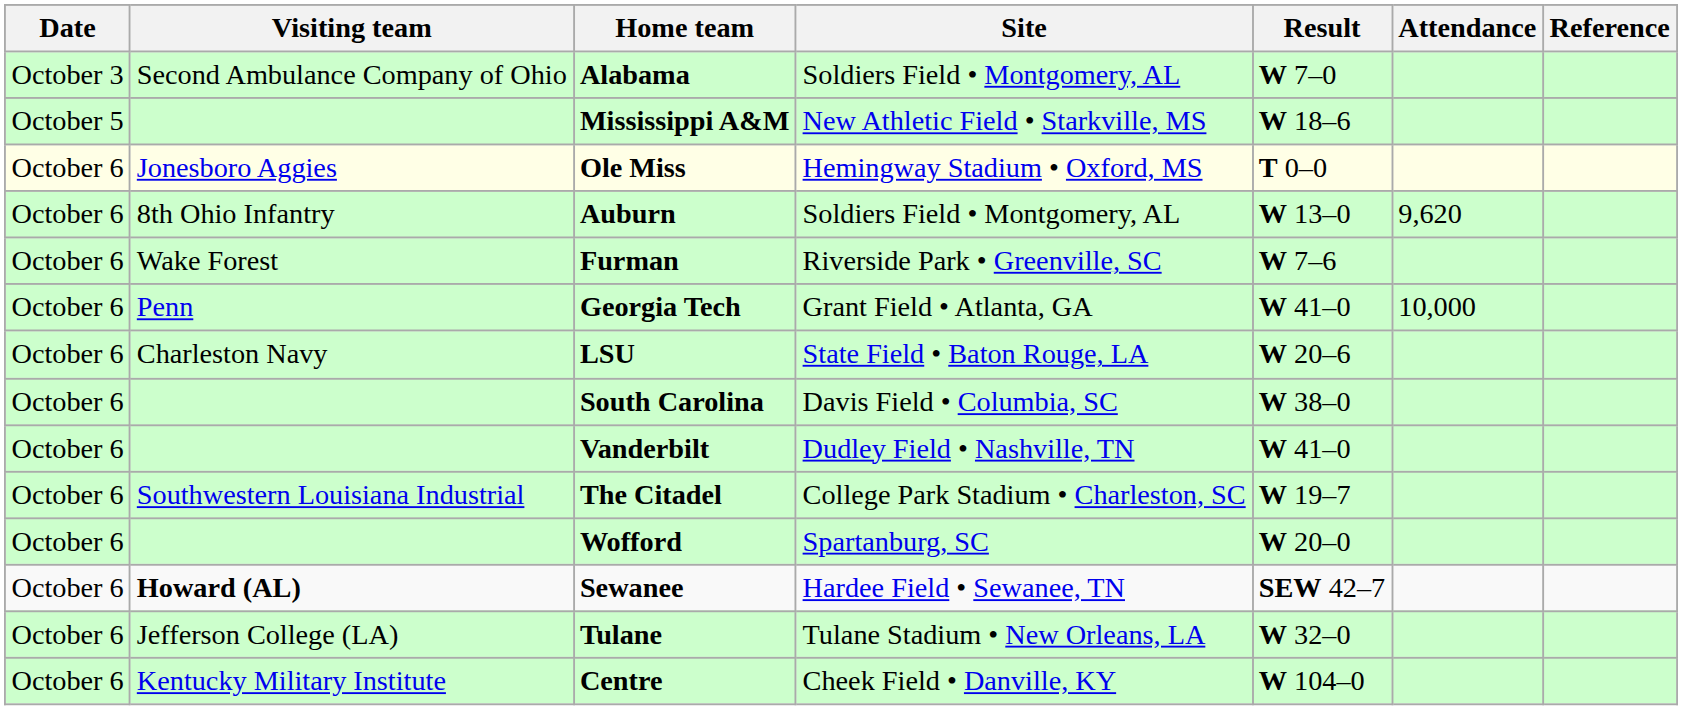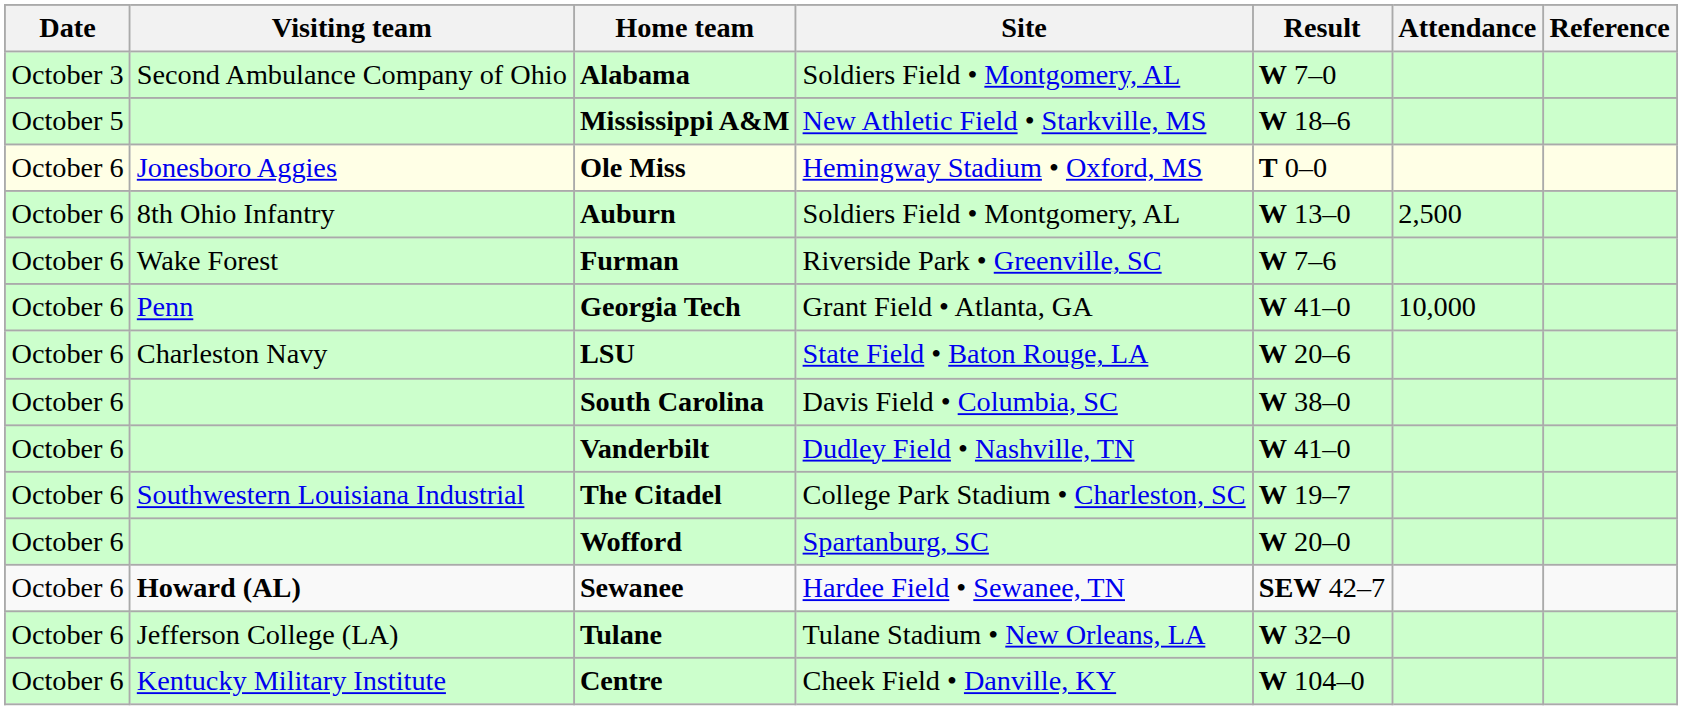 <table class="wikitable" style="font-size:95%;">
 <tr>
 <th>Date</th>
 <th>Visiting team</th>
 <th>Home team</th>
 <th>Site</th>
 <th>Result</th>
 <th>Attendance</th>
 <th class="unsortable">Reference</th>
 </tr>
 <tr bgcolor=ccffcc>
 <td>October 3</td>
 <td>Second Ambulance Company of Ohio</td>
 <td><strong>Alabama</strong></td>
 <td>Soldiers Field • <a href='#'>Montgomery, AL</a></td>
 <td><strong>W</strong> 7–0</td>
 <td></td>
 <td></td>
 </tr>
 <tr bgcolor=ccffcc>
 <td>October 5</td>
 <td></td>
 <td><strong>Mississippi A&M</strong></td>
 <td><a href='#'>New Athletic Field</a> • <a href='#'>Starkville, MS</a></td>
 <td><strong>W</strong> 18–6</td>
 <td></td>
 <td></td>
 </tr>
 <tr bgcolor=ffffe6>
 <td>October 6</td>
 <td><a href='#'>Jonesboro Aggies</a></td>
 <td><strong>Ole Miss</strong></td>
 <td><a href='#'>Hemingway Stadium</a> • <a href='#'>Oxford, MS</a></td>
 <td><strong>T</strong> 0–0</td>
 <td></td>
 <td></td>
 </tr>
 <tr bgcolor=ccffcc>
 <td>October 6</td>
 <td>8th Ohio Infantry</td>
 <td><strong>Auburn</strong></td>
 <td>Soldiers Field • Montgomery, AL</td>
 <td><strong>W</strong> 13–0</td>
-<td>9,620</td>
+<td>2,500</td>
 <td></td>
 </tr>
 <tr bgcolor=ccffcc>
 <td>October 6</td>
 <td>Wake Forest</td>
 <td><strong>Furman</strong></td>
 <td>Riverside Park • <a href='#'>Greenville, SC</a></td>
 <td><strong>W</strong> 7–6</td>
 <td></td>
 <td></td>
 </tr>
 <tr bgcolor=ccffcc>
 <td>October 6</td>
 <td><a href='#'>Penn</a></td>
 <td><strong>Georgia Tech</strong></td>
 <td>Grant Field • Atlanta, GA</td>
 <td><strong>W</strong> 41–0</td>
 <td>10,000</td>
 <td></td>
 </tr>
 <tr bgcolor=ccffcc>
 <td>October 6</td>
 <td>Charleston Navy</td>
 <td><strong>LSU</strong></td>
 <td><a href='#'>State Field</a> • <a href='#'>Baton Rouge, LA</a></td>
 <td><strong>W</strong> 20–6</td>
 <td></td>
 <td></td>
 </tr>
 <tr bgcolor=ccffcc>
 <td>October 6</td>
 <td></td>
 <td><strong>South Carolina</strong></td>
 <td>Davis Field • <a href='#'>Columbia, SC</a></td>
 <td><strong>W</strong> 38–0</td>
 <td></td>
 <td></td>
 </tr>
 <tr bgcolor=ccffcc>
 <td>October 6</td>
 <td></td>
 <td><strong>Vanderbilt</strong></td>
 <td><a href='#'>Dudley Field</a> • <a href='#'>Nashville, TN</a></td>
 <td><strong>W</strong> 41–0</td>
 <td></td>
 <td></td>
 </tr>
 <tr bgcolor=ccffcc>
 <td>October 6</td>
 <td><a href='#'>Southwestern Louisiana Industrial</a></td>
 <td><strong>The Citadel</strong></td>
 <td>College Park Stadium • <a href='#'>Charleston, SC</a></td>
 <td><strong>W</strong> 19–7</td>
 <td></td>
 <td></td>
 </tr>
 <tr bgcolor=ccffcc>
 <td>October 6</td>
 <td></td>
 <td><strong>Wofford</strong></td>
 <td><a href='#'>Spartanburg, SC</a></td>
 <td><strong>W</strong> 20–0</td>
 <td></td>
 <td></td>
 </tr>
 <tr bgcolor=>
 <td>October 6</td>
 <td><strong>Howard (AL)</strong></td>
 <td><strong>Sewanee</strong></td>
 <td><a href='#'>Hardee Field</a> • <a href='#'>Sewanee, TN</a></td>
 <td><strong>SEW</strong> 42–7</td>
 <td></td>
 <td></td>
 </tr>
 <tr bgcolor=ccffcc>
 <td>October 6</td>
 <td>Jefferson College (LA)</td>
 <td><strong>Tulane</strong></td>
 <td>Tulane Stadium • <a href='#'>New Orleans, LA</a></td>
 <td><strong>W</strong> 32–0</td>
 <td></td>
 <td></td>
 </tr>
 <tr bgcolor=ccffcc>
 <td>October 6</td>
 <td><a href='#'>Kentucky Military Institute</a></td>
 <td><strong>Centre</strong></td>
 <td>Cheek Field • <a href='#'>Danville, KY</a></td>
 <td><strong>W</strong> 104–0</td>
 <td></td>
 <td></td>
 </tr>
 </table>
